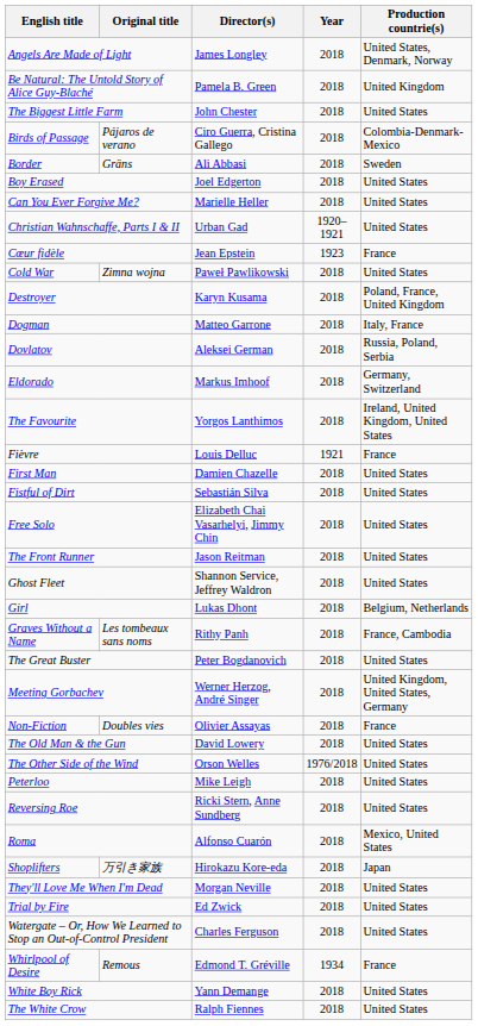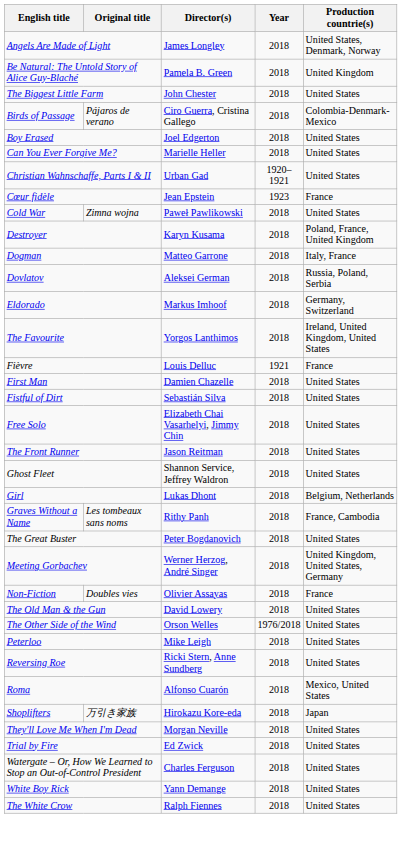 <table class="sortable wikitable" style="width:100%; margin-bottom:4px" cellpadding="5">
 <tr>
 <th scope="col">English title</th>
 <th scope="col">Original title</th>
 <th scope="col">Director(s)</th>
 <th scope="col">Year</th>
 <th scope="col">Production countrie(s)</th>
 </tr>
 <tr>
 <td colspan="2"><em><a href='#'>Angels Are Made of Light</a></em></td>
 <td><a href='#'>James Longley</a></td>
 <td align="center">2018</td>
 <td>United States, Denmark, Norway</td>
 </tr>
 <tr>
 <td colspan="2"><em><a href='#'>Be Natural: The Untold Story of Alice Guy-Blaché</a></em></td>
 <td><a href='#'>Pamela B. Green</a></td>
 <td align="center">2018</td>
 <td>United Kingdom</td>
 </tr>
 <tr>
 <td colspan="2"><em><a href='#'>The Biggest Little Farm</a></em></td>
 <td><a href='#'>John Chester</a></td>
 <td align="center">2018</td>
 <td>United States</td>
 </tr>
 <tr>
 <td><em><a href='#'>Birds of Passage</a></em></td>
 <td><em>Pájaros de verano</em></td>
 <td><a href='#'>Ciro Guerra</a>, Cristina Gallego</td>
 <td align="center">2018</td>
 <td>Colombia-Denmark-Mexico</td>
-</tr>
-<tr>
-<td><em><a href='#'>Border</a></em></td>
-<td><em>Gräns</em></td>
-<td><a href='#'>Ali Abbasi</a></td>
-<td align="center">2018</td>
-<td>Sweden</td>
 </tr>
 <tr>
 <td colspan="2"><em><a href='#'>Boy Erased</a></em></td>
 <td><a href='#'>Joel Edgerton</a></td>
 <td align="center">2018</td>
 <td>United States</td>
 </tr>
 <tr>
 <td colspan="2"><em><a href='#'>Can You Ever Forgive Me?</a></em></td>
 <td><a href='#'>Marielle Heller</a></td>
 <td align="center">2018</td>
 <td>United States</td>
 </tr>
 <tr>
 <td colspan="2"><em><a href='#'>Christian Wahnschaffe, Parts I & II</a></em></td>
 <td><a href='#'>Urban Gad</a></td>
 <td align="center">1920–1921</td>
 <td>United States</td>
 </tr>
 <tr>
 <td colspan="2"><em><a href='#'>Cœur fidèle</a></em></td>
 <td><a href='#'>Jean Epstein</a></td>
 <td align="center">1923</td>
 <td>France</td>
 </tr>
 <tr>
 <td><em><a href='#'>Cold War</a></em></td>
 <td><em>Zimna wojna</em></td>
 <td><a href='#'>Paweł Pawlikowski</a></td>
 <td align="center">2018</td>
 <td>United States</td>
 </tr>
 <tr>
 <td colspan="2"><em><a href='#'>Destroyer</a></em></td>
 <td><a href='#'>Karyn Kusama</a></td>
 <td align="center">2018</td>
 <td>Poland, France, United Kingdom</td>
 </tr>
 <tr>
 <td colspan="2"><em><a href='#'>Dogman</a></em></td>
 <td><a href='#'>Matteo Garrone</a></td>
 <td align="center">2018</td>
 <td>Italy, France</td>
 </tr>
 <tr>
 <td colspan="2"><em><a href='#'>Dovlatov</a></em></td>
 <td><a href='#'>Aleksei German</a></td>
 <td align="center">2018</td>
 <td>Russia, Poland, Serbia</td>
 </tr>
 <tr>
 <td colspan="2"><em><a href='#'>Eldorado</a></em></td>
 <td><a href='#'>Markus Imhoof</a></td>
 <td align="center">2018</td>
 <td>Germany, Switzerland</td>
 </tr>
 <tr>
 <td colspan="2"><em><a href='#'>The Favourite</a></em></td>
 <td><a href='#'>Yorgos Lanthimos</a></td>
 <td align="center">2018</td>
 <td>Ireland, United Kingdom, United States</td>
 </tr>
 <tr>
 <td colspan="2"><em>Fièvre</em></td>
 <td><a href='#'>Louis Delluc</a></td>
 <td align="center">1921</td>
 <td>France</td>
 </tr>
 <tr>
 <td colspan="2"><em><a href='#'>First Man</a></em></td>
 <td><a href='#'>Damien Chazelle</a></td>
 <td align="center">2018</td>
 <td>United States</td>
 </tr>
 <tr>
 <td colspan="2"><em><a href='#'>Fistful of Dirt</a></em></td>
 <td><a href='#'>Sebastián Silva</a></td>
 <td align="center">2018</td>
 <td>United States</td>
 </tr>
 <tr>
 <td colspan="2"><em><a href='#'>Free Solo</a></em></td>
 <td><a href='#'>Elizabeth Chai Vasarhelyi</a>, <a href='#'>Jimmy Chin</a></td>
 <td align="center">2018</td>
 <td>United States</td>
 </tr>
 <tr>
 <td colspan="2"><em><a href='#'>The Front Runner</a></em></td>
 <td><a href='#'>Jason Reitman</a></td>
 <td align="center">2018</td>
 <td>United States</td>
 </tr>
 <tr>
 <td colspan="2"><em>Ghost Fleet</em></td>
 <td>Shannon Service, Jeffrey Waldron</td>
 <td align="center">2018</td>
 <td>United States</td>
 </tr>
 <tr>
 <td colspan="2"><em><a href='#'>Girl</a></em></td>
 <td><a href='#'>Lukas Dhont</a></td>
 <td align="center">2018</td>
 <td>Belgium, Netherlands</td>
 </tr>
 <tr>
 <td><em><a href='#'>Graves Without a Name</a></em></td>
 <td><em>Les tombeaux sans noms</em></td>
 <td><a href='#'>Rithy Panh</a></td>
 <td align="center">2018</td>
 <td>France, Cambodia</td>
 </tr>
 <tr>
 <td colspan="2"><em>The Great Buster</em></td>
 <td><a href='#'>Peter Bogdanovich</a></td>
 <td align="center">2018</td>
 <td>United States</td>
 </tr>
 <tr>
 <td colspan="2"><em><a href='#'>Meeting Gorbachev</a></em></td>
 <td><a href='#'>Werner Herzog</a>, <a href='#'>André Singer</a></td>
 <td align="center">2018</td>
 <td>United Kingdom, United States, Germany</td>
 </tr>
 <tr>
 <td><em><a href='#'>Non-Fiction</a></em></td>
 <td><em>Doubles vies</em></td>
 <td><a href='#'>Olivier Assayas</a></td>
 <td align="center">2018</td>
 <td>France</td>
 </tr>
 <tr>
 <td colspan="2"><em><a href='#'>The Old Man & the Gun</a></em></td>
 <td><a href='#'>David Lowery</a></td>
 <td align="center">2018</td>
 <td>United States</td>
 </tr>
 <tr>
 <td colspan="2"><em><a href='#'>The Other Side of the Wind</a></em></td>
 <td><a href='#'>Orson Welles</a></td>
 <td align="center">1976/2018</td>
 <td>United States</td>
 </tr>
 <tr>
 <td colspan="2"><em><a href='#'>Peterloo</a></em></td>
 <td><a href='#'>Mike Leigh</a></td>
 <td align="center">2018</td>
 <td>United States</td>
 </tr>
 <tr>
 <td colspan="2"><em><a href='#'>Reversing Roe</a></em></td>
 <td><a href='#'>Ricki Stern</a>, <a href='#'>Anne Sundberg</a></td>
 <td align="center">2018</td>
 <td>United States</td>
 </tr>
 <tr>
 <td colspan="2"><em><a href='#'>Roma</a></em></td>
 <td><a href='#'>Alfonso Cuarón</a></td>
 <td align="center">2018</td>
 <td>Mexico, United States</td>
 </tr>
 <tr>
 <td><em><a href='#'>Shoplifters</a></em></td>
 <td><em>万引き家族</em></td>
 <td><a href='#'>Hirokazu Kore-eda</a></td>
 <td align="center">2018</td>
 <td>Japan</td>
 </tr>
 <tr>
 <td colspan="2"><em><a href='#'>They'll Love Me When I'm Dead</a></em></td>
 <td><a href='#'>Morgan Neville</a></td>
 <td align="center">2018</td>
 <td>United States</td>
 </tr>
 <tr>
 <td colspan="2"><em><a href='#'>Trial by Fire</a></em></td>
 <td><a href='#'>Ed Zwick</a></td>
 <td align="center">2018</td>
 <td>United States</td>
 </tr>
 <tr>
 <td colspan="2"><em>Watergate – Or, How We Learned to Stop an Out-of-Control President</em></td>
 <td><a href='#'>Charles Ferguson</a></td>
 <td align="center">2018</td>
 <td>United States</td>
 </tr>
 <tr>
-<td><em><a href='#'>Whirlpool of Desire</a></em></td>
-<td><em>Remous</em></td>
-<td><a href='#'>Edmond T. Gréville</a></td>
-<td align="center">1934</td>
-<td>France</td>
-</tr>
-<tr>
 <td colspan="2"><em><a href='#'>White Boy Rick</a></em></td>
 <td><a href='#'>Yann Demange</a></td>
 <td align="center">2018</td>
 <td>United States</td>
 </tr>
 <tr>
 <td colspan="2"><em><a href='#'>The White Crow</a></em></td>
 <td><a href='#'>Ralph Fiennes</a></td>
 <td align="center">2018</td>
 <td>United States</td>
 </tr>
 </table>
